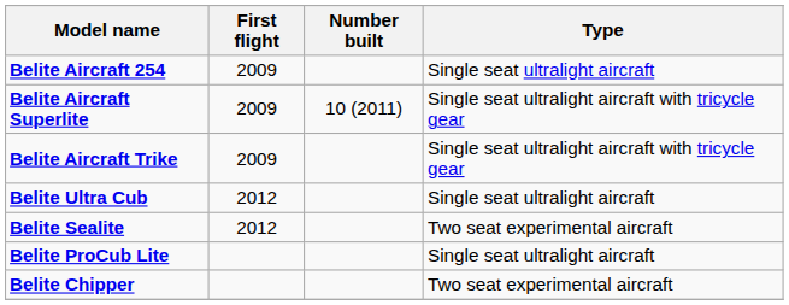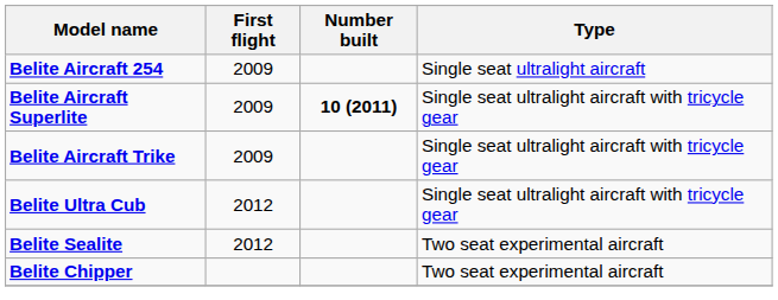 <table class="wikitable" align=center style="font-size:90%;">
 <tr>
 </tr>
 <tr style="background:#efefef;">
 <th>Model name</th>
 <th>First flight</th>
 <th>Number built</th>
 <th>Type</th>
 </tr>
 <tr>
 <td align=left><strong><a href='#'>Belite Aircraft 254</a></strong></td>
 <td align=center>2009</td>
 <td align=center></td>
 <td align=left>Single seat <a href='#'>ultralight aircraft</a></td>
 </tr>
 <tr>
 <td align=left><strong><a href='#'>Belite Aircraft Superlite</a></strong></td>
 <td align=center>2009</td>
-<td align=center>10 (2011)</td>
+<td align=center><strong>10 (2011)</strong></td>
 <td align=left>Single seat ultralight aircraft with <a href='#'>tricycle gear</a></td>
 </tr>
 <tr>
 <td align=left><strong><a href='#'>Belite Aircraft Trike</a></strong></td>
 <td align=center>2009</td>
 <td align=center></td>
 <td align=left>Single seat ultralight aircraft with <a href='#'>tricycle gear</a></td>
 </tr>
 <tr>
 <td align=left><strong><a href='#'>Belite Ultra Cub</a></strong></td>
 <td align=center>2012</td>
 <td align=center></td>
-<td align=left>Single seat ultralight aircraft</td>
+<td align=left>Single seat ultralight aircraft with <a href='#'>tricycle gear</a></td>
 </tr>
 <tr>
 <td align=left><strong><a href='#'>Belite Sealite</a></strong></td>
 <td align=center>2012</td>
 <td align=center></td>
 <td align=left>Two seat experimental aircraft</td>
-</tr>
-<tr>
-<td align=left><strong><a href='#'>Belite ProCub Lite</a></strong></td>
-<td align=center></td>
-<td align=center></td>
-<td align=left>Single seat ultralight aircraft</td>
 </tr>
 <tr>
 <td align=left><strong><a href='#'>Belite Chipper</a></strong></td>
 <td align=center></td>
 <td align=center></td>
 <td align=left>Two seat experimental aircraft</td>
 </tr>
 <tr>
 </tr>
 </table>
